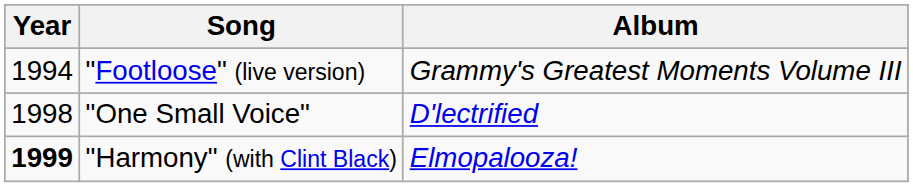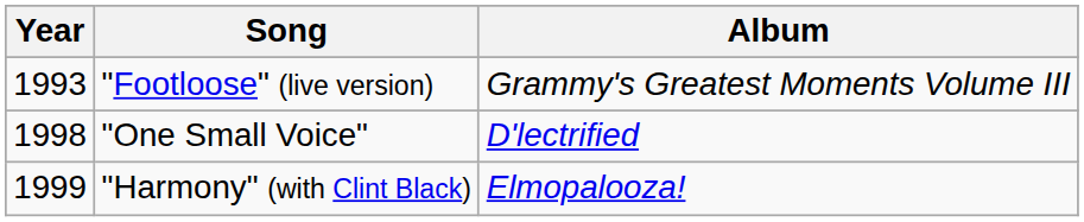 <table class="wikitable">
 <tr>
 <th>Year</th>
 <th>Song</th>
 <th>Album</th>
 </tr>
 <tr>
-<td>1994</td>
+<td>1993</td>
 <td>"<a href='#'>Footloose</a>" <small>(live version)</small></td>
 <td><em>Grammy's Greatest Moments Volume III</em></td>
 </tr>
 <tr>
 <td>1998</td>
 <td>"One Small Voice"</td>
 <td><em><a href='#'>D'lectrified</a></em></td>
 </tr>
 <tr>
-<td><strong>1999</strong></td>
+<td>1999</td>
 <td>"Harmony" <small>(with <a href='#'>Clint Black</a>)</small></td>
 <td><em><a href='#'>Elmopalooza!</a></em></td>
 </tr>
 </table>
